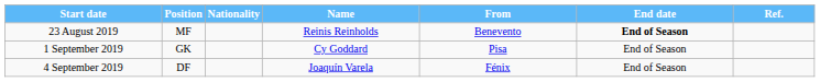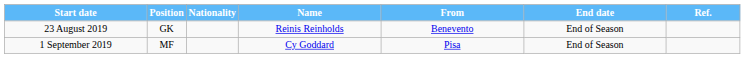 <table class="wikitable"  style="text-align:center; font-size:90%; ">
 <tr>
 <th style="background:#5BB8F8; color:white; width:200px;">Start date</th>
 <th style="background:#5BB8F8; color:white; width:50px;">Position</th>
 <th style="background:#5BB8F8; color:white; width:50px;">Nationality</th>
 <th style="background:#5BB8F8; color:white; width:200px;">Name</th>
 <th style="background:#5BB8F8; color:white; width:200px;">From</th>
 <th style="background:#5BB8F8; color:white; width:200px;">End date</th>
 <th style="background:#5BB8F8; color:white; width:100px;">Ref.</th>
 </tr>
 <tr>
 <td>23 August 2019</td>
-<td>MF</td>
+<td>GK</td>
 <td></td>
 <td><a href='#'>Reinis Reinholds</a></td>
 <td><a href='#'>Benevento</a></td>
-<td><strong>End of Season</strong></td>
+<td>End of Season</td>
 <td></td>
 </tr>
 <tr>
 <td>1 September 2019</td>
-<td>GK</td>
+<td>MF</td>
 <td></td>
 <td><a href='#'>Cy Goddard</a></td>
 <td><a href='#'>Pisa</a></td>
 <td>End of Season</td>
 <td></td>
 </tr>
-<tr>
-<td>4 September 2019</td>
-<td>DF</td>
-<td></td>
-<td><a href='#'>Joaquín Varela</a></td>
-<td><a href='#'>Fénix</a></td>
-<td>End of Season</td>
-<td></td>
-</tr>
 </table>
